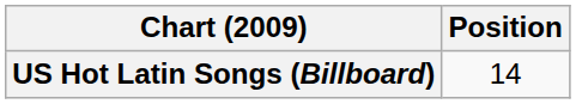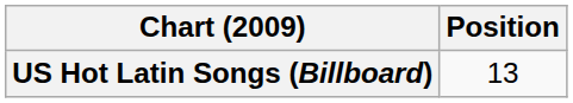 <table class="wikitable plainrowheaders" style="text-align:center">
 <tr>
 <th scope="col">Chart (2009)</th>
 <th scope="col">Position</th>
 </tr>
 <tr>
 <th scope="row">US Hot Latin Songs (<em>Billboard</em>)</th>
-<td>14</td>
+<td>13</td>
 </tr>
 </table>
